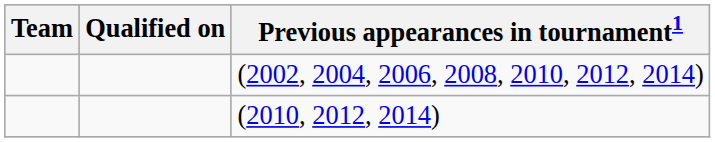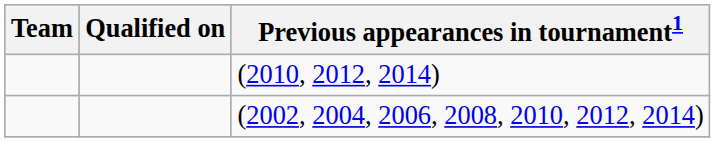 <table class="wikitable sortable" style="text-align: left;">
 <tr>
 <th>Team</th>
 <th>Qualified on</th>
 <th>Previous appearances in tournament<sup><strong><a href='#'>1</a></strong></sup></th>
 </tr>
 <tr>
 <td></td>
 <td></td>
-<td> (<a href='#'>2002</a>, <a href='#'>2004</a>, <a href='#'>2006</a>, <a href='#'>2008</a>, <a href='#'>2010</a>, <a href='#'>2012</a>, <a href='#'>2014</a>)</td>
+<td> (<a href='#'>2010</a>, <a href='#'>2012</a>, <a href='#'>2014</a>)</td>
 </tr>
 <tr>
 <td></td>
 <td></td>
-<td> (<a href='#'>2010</a>, <a href='#'>2012</a>, <a href='#'>2014</a>)</td>
+<td> (<a href='#'>2002</a>, <a href='#'>2004</a>, <a href='#'>2006</a>, <a href='#'>2008</a>, <a href='#'>2010</a>, <a href='#'>2012</a>, <a href='#'>2014</a>)</td>
 </tr>
 </table>
